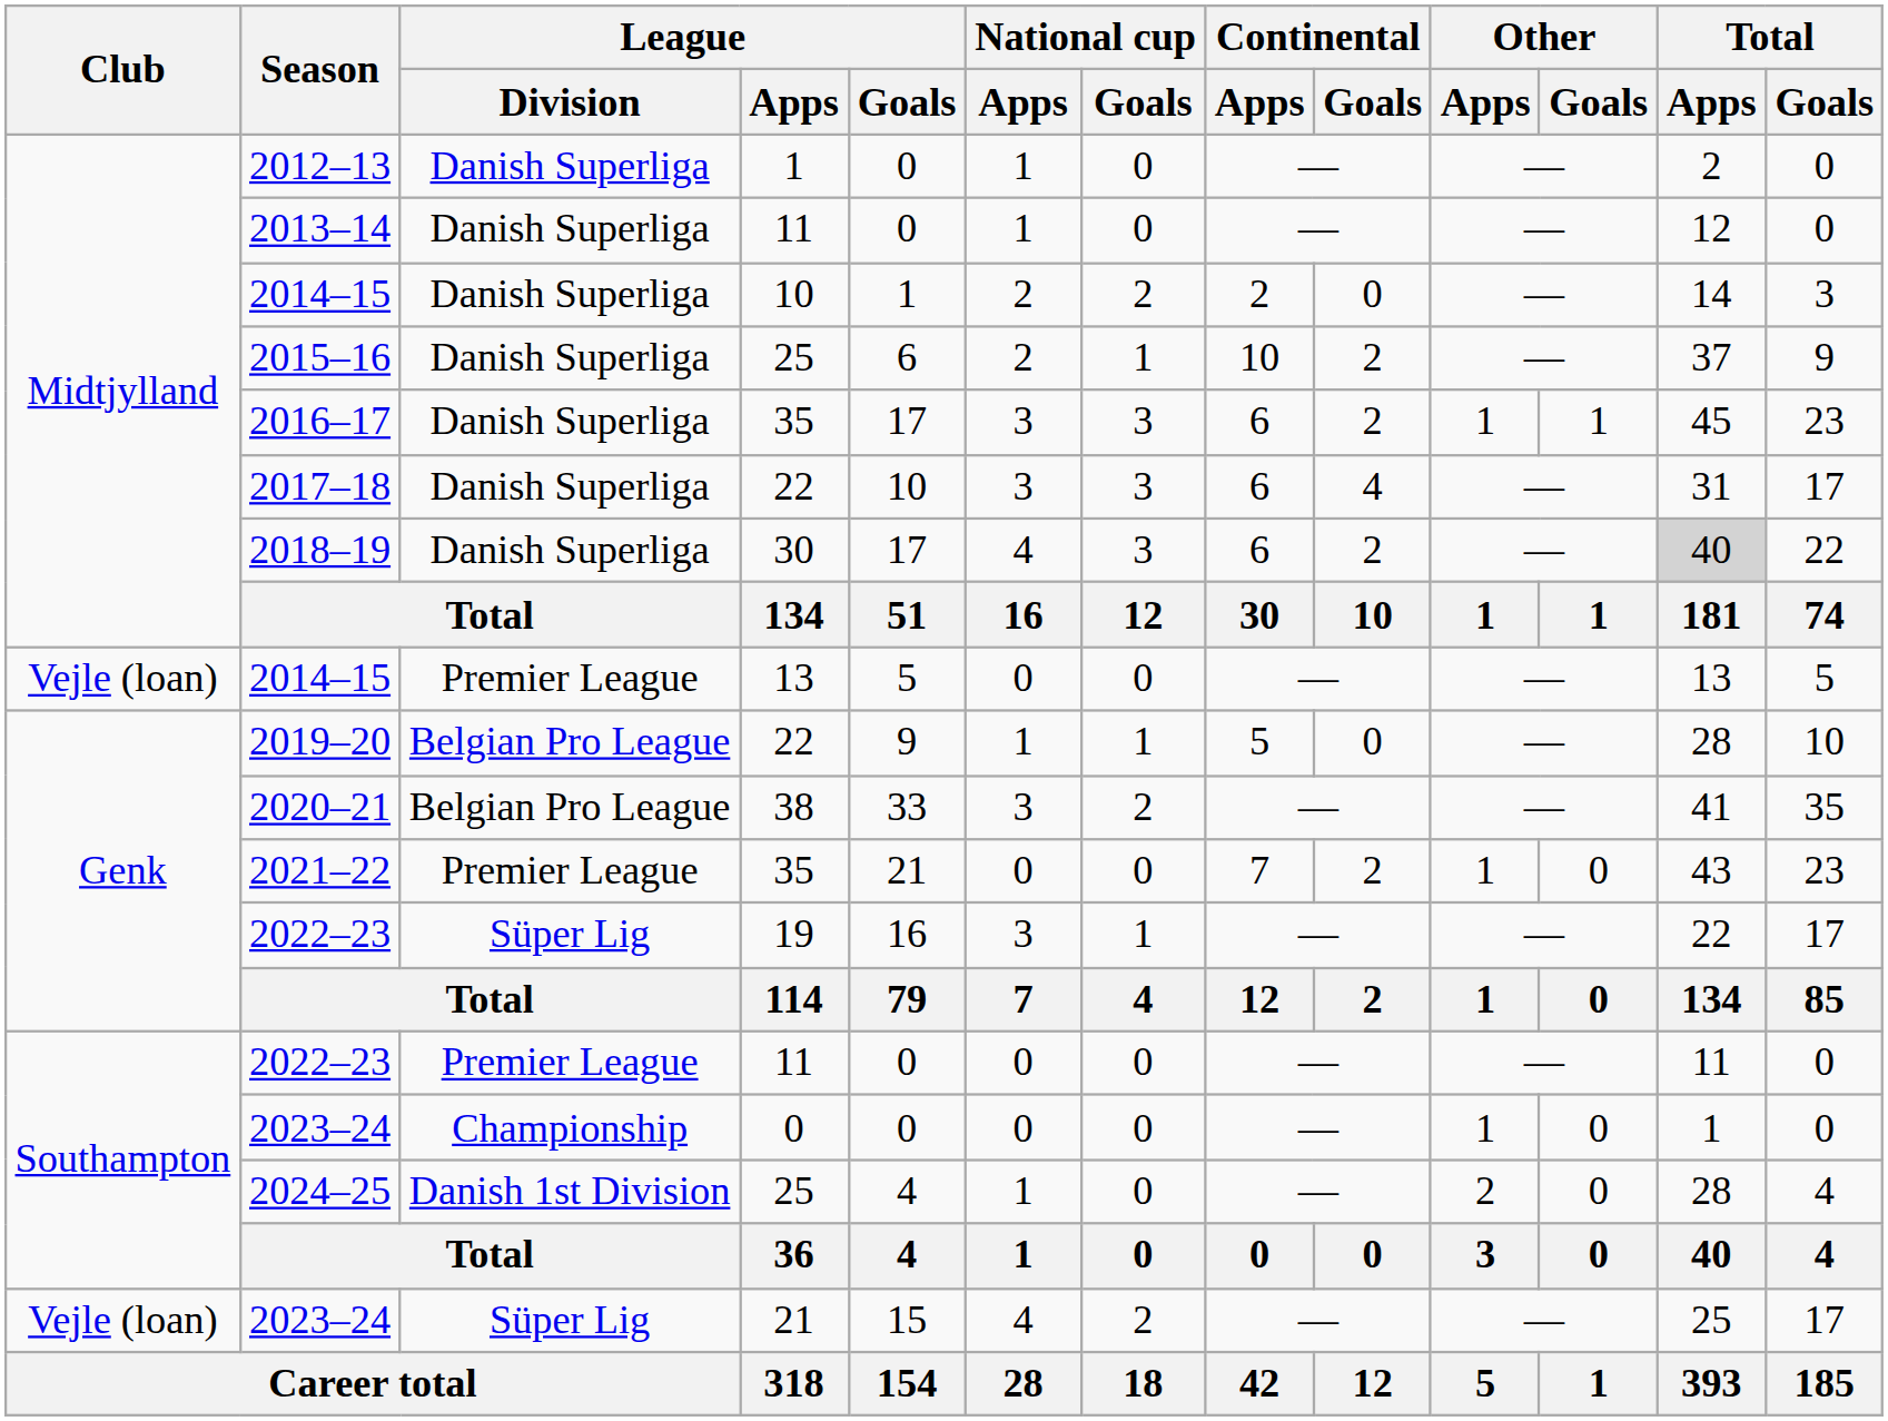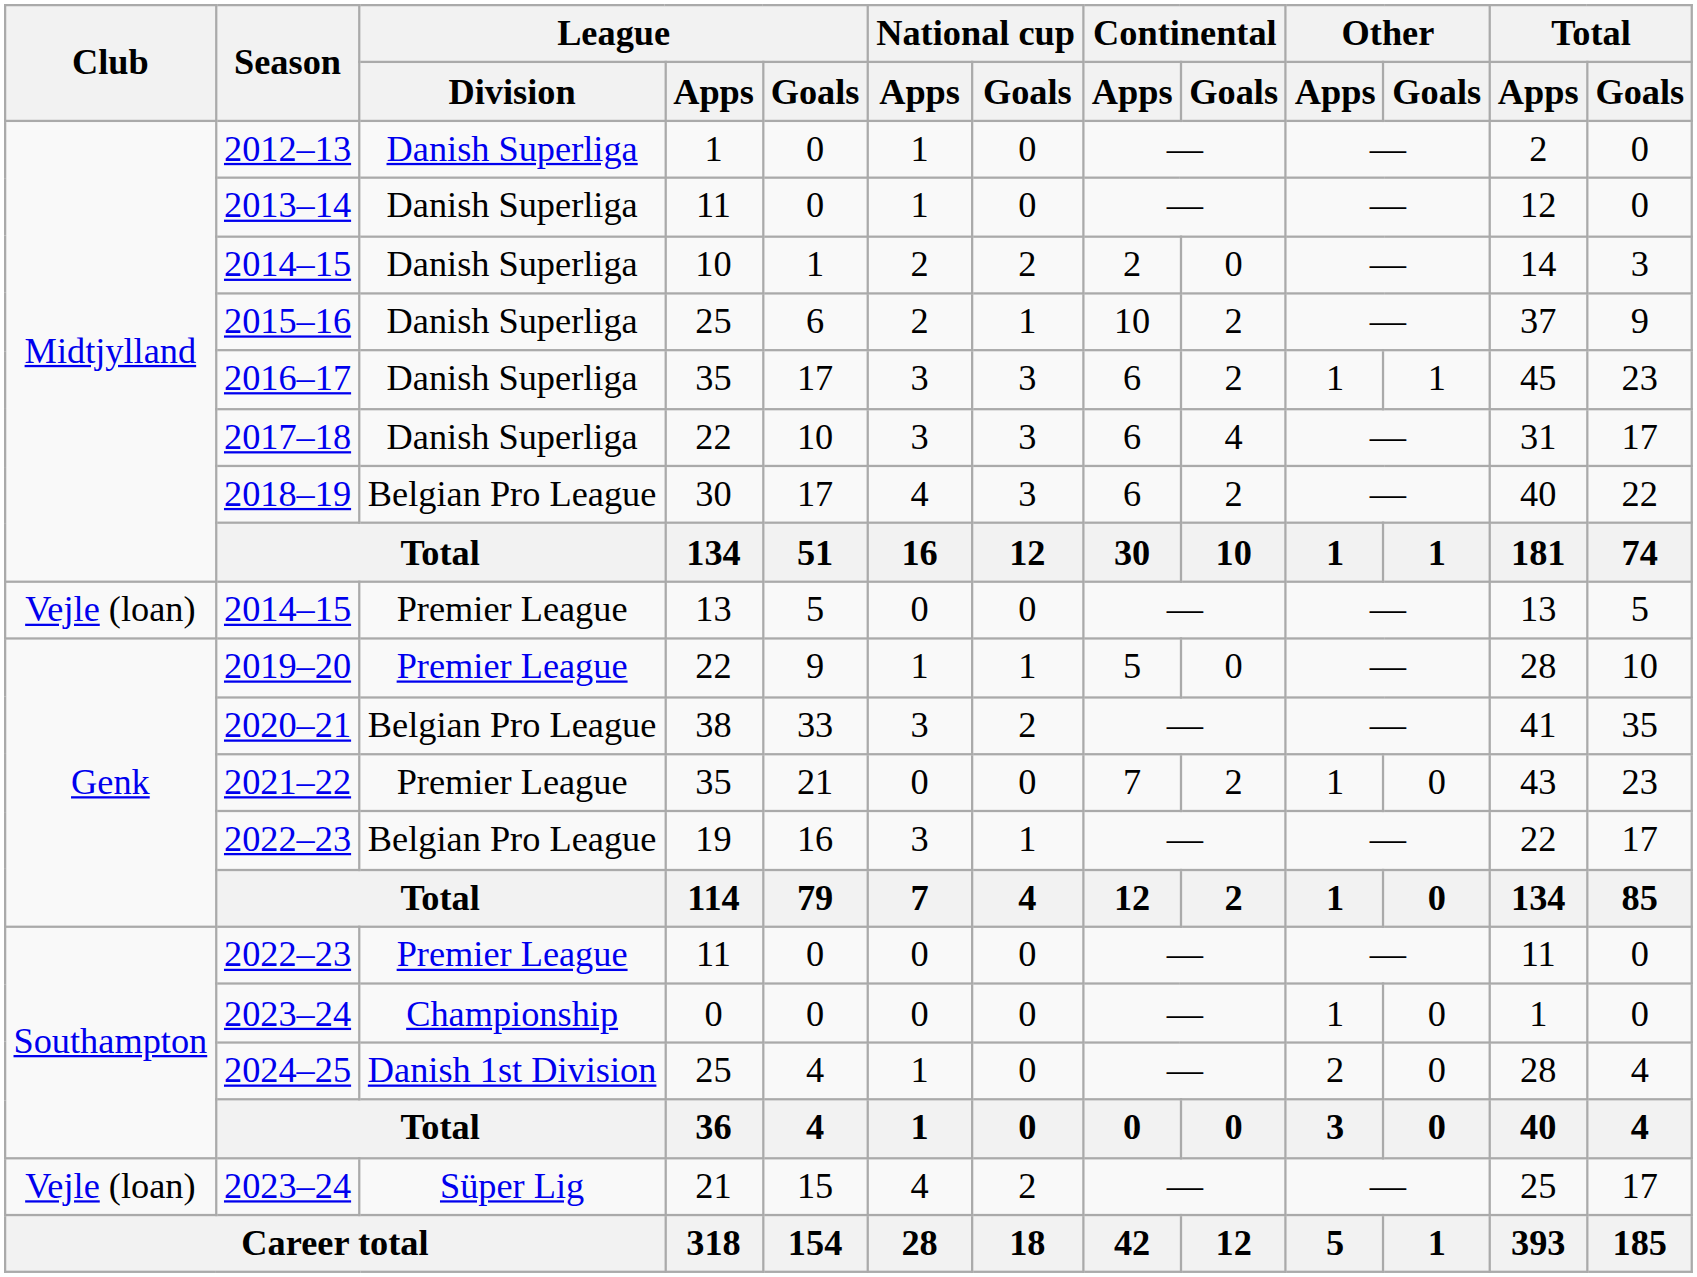 <table class="wikitable" style="text-align:center">
 <tr>
 <th rowspan="2">Club</th>
 <th rowspan="2">Season</th>
 <th colspan="3">League</th>
 <th colspan="2">National cup</th>
 <th colspan="2">Continental</th>
 <th colspan="2">Other</th>
 <th colspan="2">Total</th>
 </tr>
 <tr>
 <th>Division</th>
 <th>Apps</th>
 <th>Goals</th>
 <th>Apps</th>
 <th>Goals</th>
 <th>Apps</th>
 <th>Goals</th>
 <th>Apps</th>
 <th>Goals</th>
 <th>Apps</th>
 <th>Goals</th>
 </tr>
 <tr>
 <td rowspan="8"><a href='#'>Midtjylland</a></td>
 <td><a href='#'>2012–13</a></td>
 <td><a href='#'>Danish Superliga</a></td>
 <td>1</td>
 <td>0</td>
 <td>1</td>
 <td>0</td>
 <td colspan="2">—</td>
 <td colspan="2">—</td>
 <td>2</td>
 <td>0</td>
 </tr>
 <tr>
 <td><a href='#'>2013–14</a></td>
 <td>Danish Superliga</td>
 <td>11</td>
 <td>0</td>
 <td>1</td>
 <td>0</td>
 <td colspan="2">—</td>
 <td colspan="2">—</td>
 <td>12</td>
 <td>0</td>
 </tr>
 <tr>
 <td><a href='#'>2014–15</a></td>
 <td>Danish Superliga</td>
 <td>10</td>
 <td>1</td>
 <td>2</td>
 <td>2</td>
 <td>2</td>
 <td>0</td>
 <td colspan="2">—</td>
 <td>14</td>
 <td>3</td>
 </tr>
 <tr>
 <td><a href='#'>2015–16</a></td>
 <td>Danish Superliga</td>
 <td>25</td>
 <td>6</td>
 <td>2</td>
 <td>1</td>
 <td>10</td>
 <td>2</td>
 <td colspan="2">—</td>
 <td>37</td>
 <td>9</td>
 </tr>
 <tr>
 <td><a href='#'>2016–17</a></td>
 <td>Danish Superliga</td>
 <td>35</td>
 <td>17</td>
 <td>3</td>
 <td>3</td>
 <td>6</td>
 <td>2</td>
 <td>1</td>
 <td>1</td>
 <td>45</td>
 <td>23</td>
 </tr>
 <tr>
 <td><a href='#'>2017–18</a></td>
 <td>Danish Superliga</td>
 <td>22</td>
 <td>10</td>
 <td>3</td>
 <td>3</td>
 <td>6</td>
 <td>4</td>
 <td colspan="2">—</td>
 <td>31</td>
 <td>17</td>
 </tr>
 <tr>
 <td><a href='#'>2018–19</a></td>
-<td>Danish Superliga</td>
+<td>Belgian Pro League</td>
 <td>30</td>
 <td>17</td>
 <td>4</td>
 <td>3</td>
 <td>6</td>
 <td>2</td>
 <td colspan="2">—</td>
-<td style="background: lightgrey;">40</td>
+<td>40</td>
 <td>22</td>
 </tr>
 <tr>
 <th colspan="2">Total</th>
 <th>134</th>
 <th>51</th>
 <th>16</th>
 <th>12</th>
 <th>30</th>
 <th>10</th>
 <th>1</th>
 <th>1</th>
 <th>181</th>
 <th>74</th>
 </tr>
 <tr>
 <td><a href='#'>Vejle</a> (loan)</td>
 <td><a href='#'>2014–15</a></td>
 <td>Premier League</td>
 <td>13</td>
 <td>5</td>
 <td>0</td>
 <td>0</td>
 <td colspan="2">—</td>
 <td colspan="2">—</td>
 <td>13</td>
 <td>5</td>
 </tr>
 <tr>
 <td rowspan="5"><a href='#'>Genk</a></td>
 <td><a href='#'>2019–20</a></td>
-<td><a href='#'>Belgian Pro League</a></td>
+<td><a href='#'>Premier League</a></td>
 <td>22</td>
 <td>9</td>
 <td>1</td>
 <td>1</td>
 <td>5</td>
 <td>0</td>
 <td colspan="2">—</td>
 <td>28</td>
 <td>10</td>
 </tr>
 <tr>
 <td><a href='#'>2020–21</a></td>
 <td>Belgian Pro League</td>
 <td>38</td>
 <td>33</td>
 <td>3</td>
 <td>2</td>
 <td colspan="2">—</td>
 <td colspan="2">—</td>
 <td>41</td>
 <td>35</td>
 </tr>
 <tr>
 <td><a href='#'>2021–22</a></td>
 <td>Premier League</td>
 <td>35</td>
 <td>21</td>
 <td>0</td>
 <td>0</td>
 <td>7</td>
 <td>2</td>
 <td>1</td>
 <td>0</td>
 <td>43</td>
 <td>23</td>
 </tr>
 <tr>
 <td><a href='#'>2022–23</a></td>
-<td><a href='#'>Süper Lig</a></td>
+<td>Belgian Pro League</td>
 <td>19</td>
 <td>16</td>
 <td>3</td>
 <td>1</td>
 <td colspan="2">—</td>
 <td colspan="2">—</td>
 <td>22</td>
 <td>17</td>
 </tr>
 <tr>
 <th colspan="2">Total</th>
 <th>114</th>
 <th>79</th>
 <th>7</th>
 <th>4</th>
 <th>12</th>
 <th>2</th>
 <th>1</th>
 <th>0</th>
 <th>134</th>
 <th>85</th>
 </tr>
 <tr>
 <td rowspan="4"><a href='#'>Southampton</a></td>
 <td><a href='#'>2022–23</a></td>
 <td><a href='#'>Premier League</a></td>
 <td>11</td>
 <td>0</td>
 <td>0</td>
 <td>0</td>
 <td colspan="2">—</td>
 <td colspan="2">—</td>
 <td>11</td>
 <td>0</td>
 </tr>
 <tr>
 <td><a href='#'>2023–24</a></td>
 <td><a href='#'>Championship</a></td>
 <td>0</td>
 <td>0</td>
 <td>0</td>
 <td>0</td>
 <td colspan="2">—</td>
 <td>1</td>
 <td>0</td>
 <td>1</td>
 <td>0</td>
 </tr>
 <tr>
 <td><a href='#'>2024–25</a></td>
 <td><a href='#'>Danish 1st Division</a></td>
 <td>25</td>
 <td>4</td>
 <td>1</td>
 <td>0</td>
 <td colspan="2">—</td>
 <td>2</td>
 <td>0</td>
 <td>28</td>
 <td>4</td>
 </tr>
 <tr>
 <th colspan="2">Total</th>
 <th>36</th>
 <th>4</th>
 <th>1</th>
 <th>0</th>
 <th>0</th>
 <th>0</th>
 <th>3</th>
 <th>0</th>
 <th>40</th>
 <th>4</th>
 </tr>
 <tr>
 <td><a href='#'>Vejle</a> (loan)</td>
 <td><a href='#'>2023–24</a></td>
 <td><a href='#'>Süper Lig</a></td>
 <td>21</td>
 <td>15</td>
 <td>4</td>
 <td>2</td>
 <td colspan="2">—</td>
 <td colspan="2">—</td>
 <td>25</td>
 <td>17</td>
 </tr>
 <tr>
 <th colspan="3">Career total</th>
 <th>318</th>
 <th>154</th>
 <th>28</th>
 <th>18</th>
 <th>42</th>
 <th>12</th>
 <th>5</th>
 <th>1</th>
 <th>393</th>
 <th>185</th>
 </tr>
 </table>
